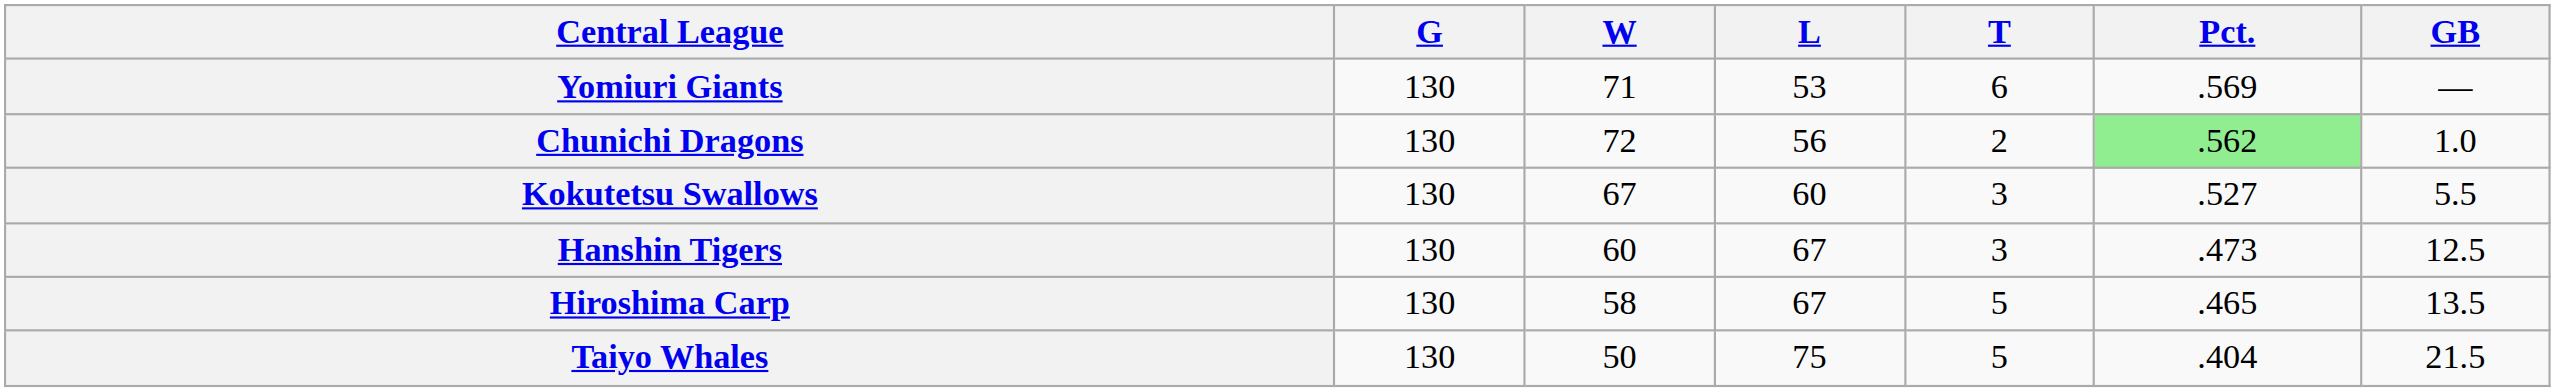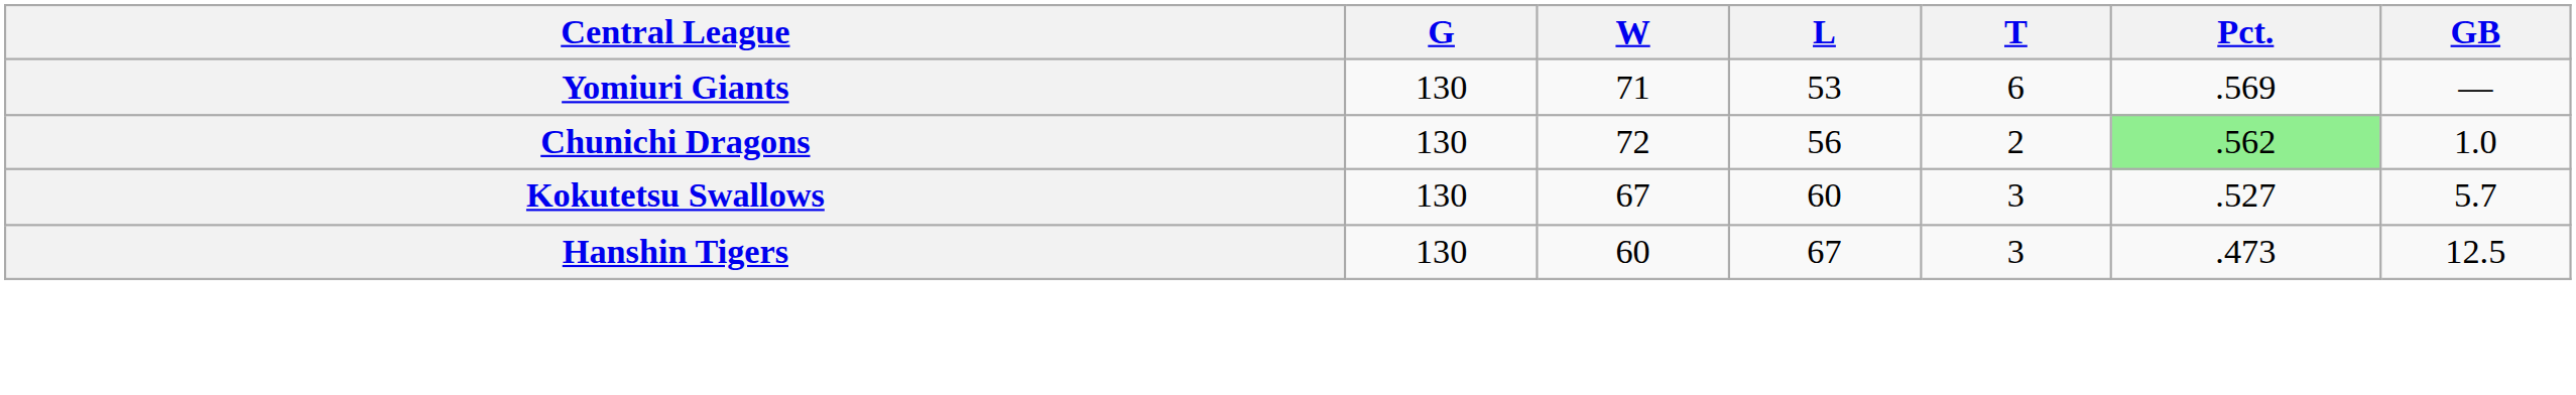 <table class="wikitable plainrowheaders" width="60%" style="text-align:center;">
 <tr>
 <th scope="col" width="35%"><a href='#'>Central League</a></th>
 <th scope="col" width="5%"><a href='#'>G</a></th>
 <th scope="col" width="5%"><a href='#'>W</a></th>
 <th scope="col" width="5%"><a href='#'>L</a></th>
 <th scope="col" width="5%"><a href='#'>T</a></th>
 <th scope="col" width="7%"><a href='#'>Pct.</a></th>
 <th scope="col" width="5%"><a href='#'>GB</a></th>
 </tr>
 <tr>
 <th scope="row" style="text-align:center;"><a href='#'>Yomiuri Giants</a></th>
 <td>130</td>
 <td>71</td>
 <td>53</td>
 <td>6</td>
 <td>.569</td>
 <td>—</td>
 </tr>
 <tr>
 <th scope="row" style="text-align:center;"><a href='#'>Chunichi Dragons</a></th>
 <td>130</td>
 <td>72</td>
 <td>56</td>
 <td>2</td>
 <td style="background: lightgreen;">.562</td>
 <td>1.0</td>
 </tr>
 <tr>
 <th scope="row" style="text-align:center;"><a href='#'>Kokutetsu Swallows</a></th>
 <td>130</td>
 <td>67</td>
 <td>60</td>
 <td>3</td>
 <td>.527</td>
-<td>5.5</td>
+<td>5.7</td>
 </tr>
 <tr>
 <th scope="row" style="text-align:center;"><a href='#'>Hanshin Tigers</a></th>
 <td>130</td>
 <td>60</td>
 <td>67</td>
 <td>3</td>
 <td>.473</td>
 <td>12.5</td>
 </tr>
-<tr>
-<th scope="row" style="text-align:center;"><a href='#'>Hiroshima Carp</a></th>
-<td>130</td>
-<td>58</td>
-<td>67</td>
-<td>5</td>
-<td>.465</td>
-<td>13.5</td>
-</tr>
-<tr>
-<th scope="row" style="text-align:center;"><a href='#'>Taiyo Whales</a></th>
-<td>130</td>
-<td>50</td>
-<td>75</td>
-<td>5</td>
-<td>.404</td>
-<td>21.5</td>
-</tr>
 </table>
